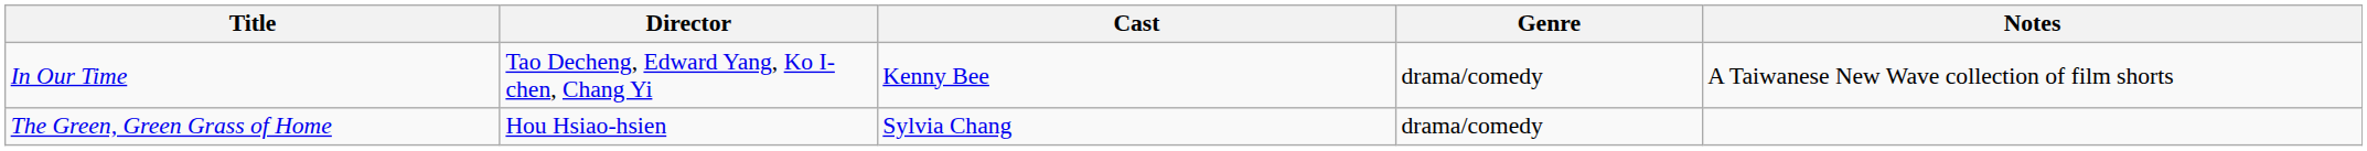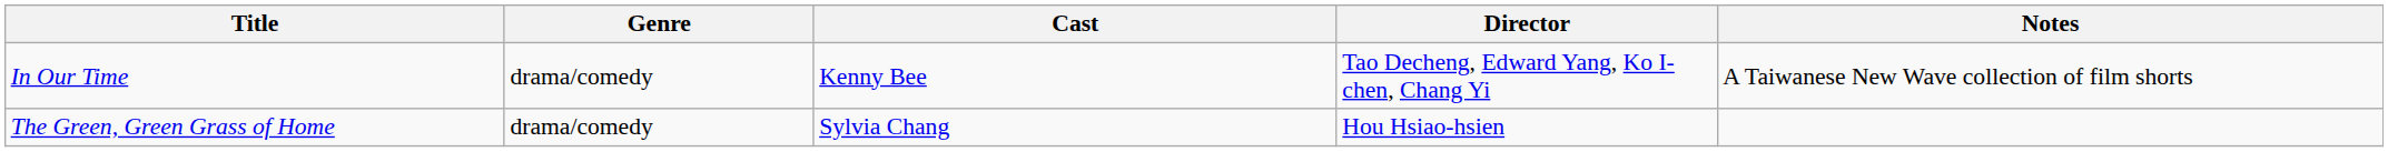 <table class="wikitable" width= "100%">
 <tr>
 <th width=21%>Title</th>
+<th width=13%>Genre</th>
+<th width=22%>Cast</th>
 <th width=16%>Director</th>
-<th width=22%>Cast</th>
-<th width=13%>Genre</th>
 <th width=28%>Notes</th>
 </tr>
 <tr>
 <td><em><a href='#'>In Our Time</a></em></td>
+<td>drama/comedy</td>
+<td><a href='#'>Kenny Bee</a></td>
 <td><a href='#'>Tao Decheng</a>, <a href='#'>Edward Yang</a>, <a href='#'>Ko I-chen</a>, <a href='#'>Chang Yi</a></td>
-<td><a href='#'>Kenny Bee</a></td>
-<td>drama/comedy</td>
 <td>A Taiwanese New Wave collection of film shorts</td>
 </tr>
 <tr>
 <td><em><a href='#'>The Green, Green Grass of Home</a></em></td>
+<td>drama/comedy</td>
+<td><a href='#'>Sylvia Chang</a></td>
 <td><a href='#'>Hou Hsiao-hsien</a></td>
-<td><a href='#'>Sylvia Chang</a></td>
-<td>drama/comedy</td>
 <td></td>
 </tr>
 </table>
